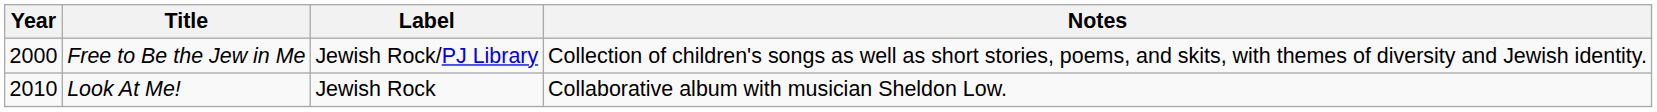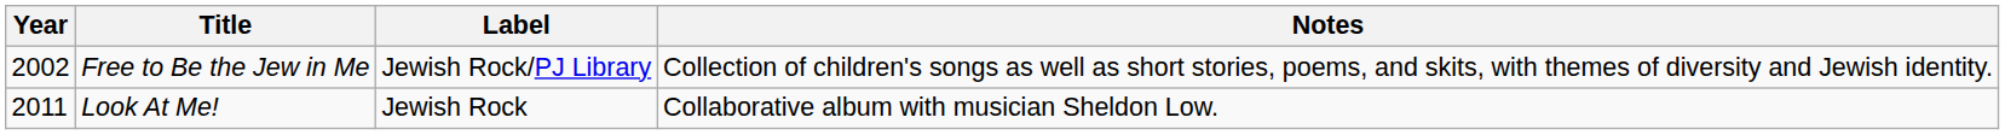 <table class="wikitable">
 <tr>
 <th>Year</th>
 <th>Title</th>
 <th>Label</th>
 <th>Notes</th>
 </tr>
 <tr>
-<td>2000</td>
+<td>2002</td>
 <td><em>Free to Be the Jew in Me</em></td>
 <td>Jewish Rock/<a href='#'>PJ Library</a></td>
 <td>Collection of children's songs as well as short stories, poems, and skits, with themes of diversity and Jewish identity.</td>
 </tr>
 <tr>
-<td>2010</td>
+<td>2011</td>
 <td><em>Look At Me!</em></td>
 <td>Jewish Rock</td>
 <td>Collaborative album with musician Sheldon Low.</td>
 </tr>
 </table>
